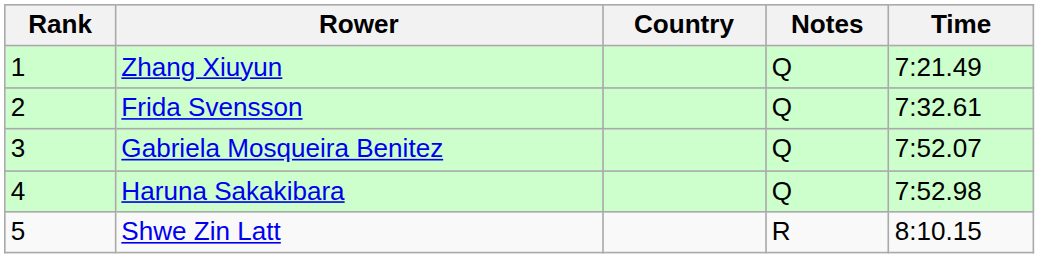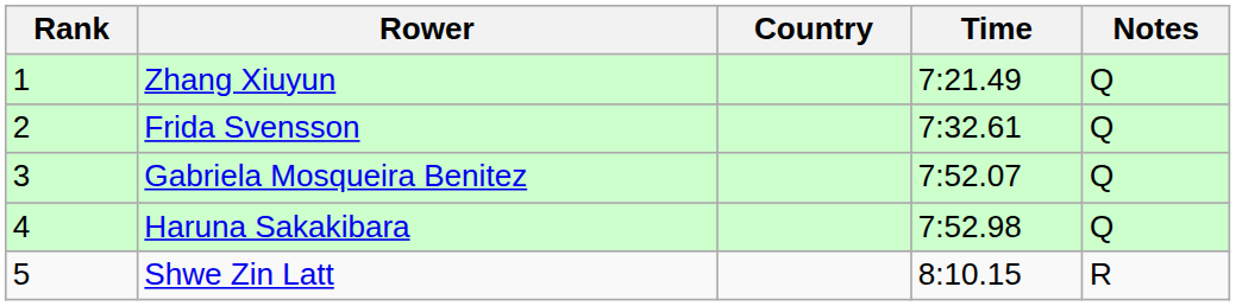 <table class="wikitable sortable" width=50%>
 <tr>
 <th>Rank</th>
 <th>Rower</th>
 <th>Country</th>
+<th>Time</th>
 <th>Notes</th>
-<th>Time</th>
 </tr>
 <tr bgcolor=ccffcc>
 <td>1</td>
 <td><a href='#'>Zhang Xiuyun</a></td>
 <td></td>
+<td>7:21.49</td>
 <td>Q</td>
-<td>7:21.49</td>
 </tr>
 <tr bgcolor=ccffcc>
 <td>2</td>
 <td><a href='#'>Frida Svensson</a></td>
 <td></td>
+<td>7:32.61</td>
 <td>Q</td>
-<td>7:32.61</td>
 </tr>
 <tr bgcolor=ccffcc>
 <td>3</td>
 <td><a href='#'>Gabriela Mosqueira Benitez</a></td>
 <td></td>
+<td>7:52.07</td>
 <td>Q</td>
-<td>7:52.07</td>
 </tr>
 <tr bgcolor=ccffcc>
 <td>4</td>
 <td><a href='#'>Haruna Sakakibara</a></td>
 <td></td>
+<td>7:52.98</td>
 <td>Q</td>
-<td>7:52.98</td>
 </tr>
 <tr>
 <td>5</td>
 <td><a href='#'>Shwe Zin Latt</a></td>
 <td></td>
+<td>8:10.15</td>
 <td>R</td>
-<td>8:10.15</td>
 </tr>
 </table>
